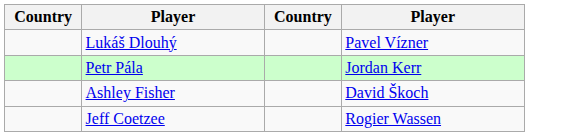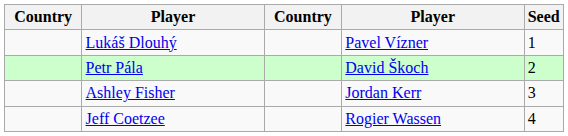 <table class="sortable wikitable">
 <tr>
 <th width="70">Country</th>
 <th width="175">Player</th>
 <th width="70">Country</th>
 <th width="175">Player</th>
+<th>Seed</th>
 </tr>
 <tr>
 <td></td>
 <td><a href='#'>Lukáš Dlouhý</a></td>
 <td></td>
 <td><a href='#'>Pavel Vízner</a></td>
+<td>1</td>
 </tr>
 <tr style="background:#cfc;">
 <td></td>
 <td><a href='#'>Petr Pála</a></td>
 <td></td>
-<td><a href='#'>Jordan Kerr</a></td>
+<td><a href='#'>David Škoch</a></td>
+<td>2</td>
 </tr>
 <tr>
 <td></td>
 <td><a href='#'>Ashley Fisher</a></td>
 <td></td>
-<td><a href='#'>David Škoch</a></td>
+<td><a href='#'>Jordan Kerr</a></td>
+<td>3</td>
 </tr>
 <tr>
 <td></td>
 <td><a href='#'>Jeff Coetzee</a></td>
 <td></td>
 <td><a href='#'>Rogier Wassen</a></td>
+<td>4</td>
 </tr>
 </table>
